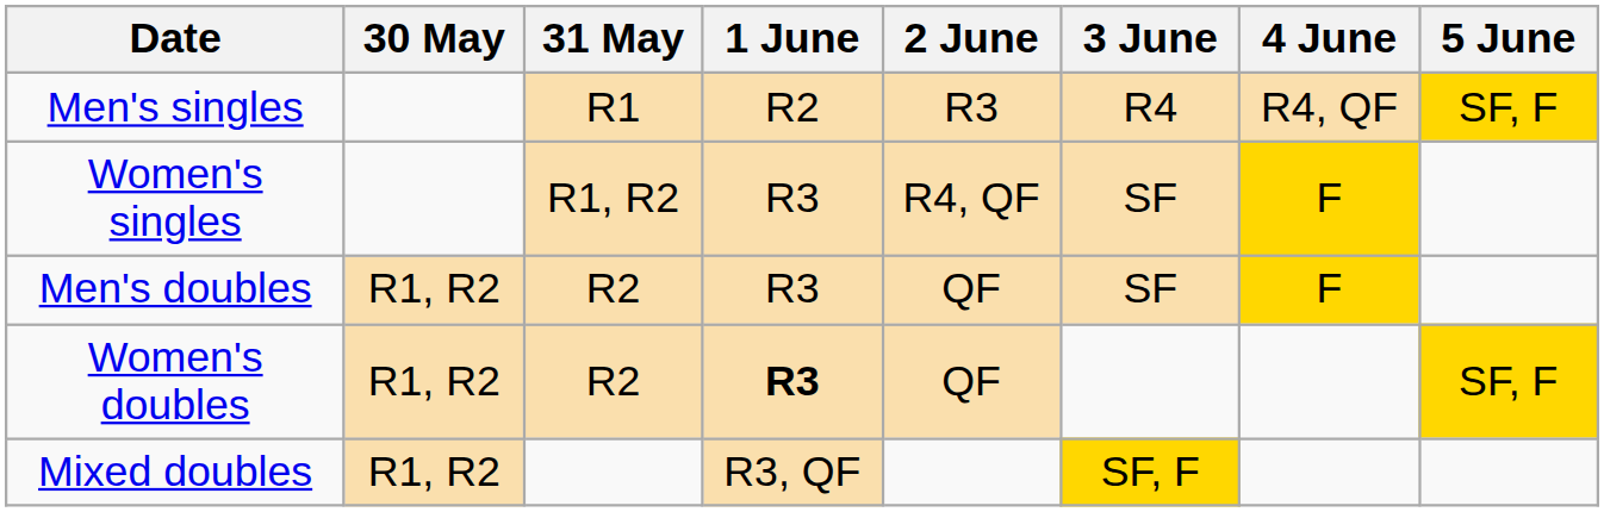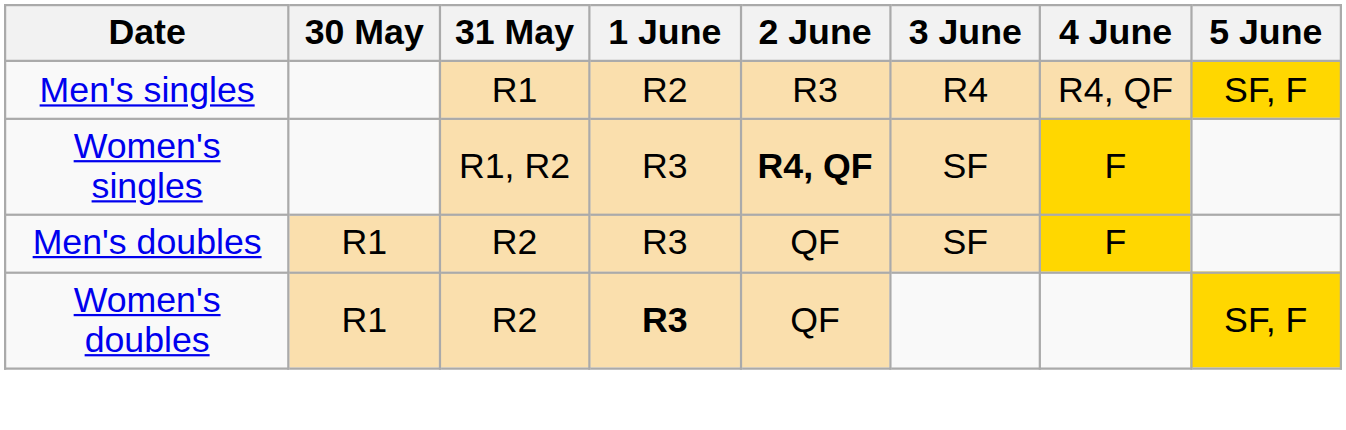 <table class="wikitable" style="text-align: center;">
 <tr valign="bottom">
 <th scope="col" style="width: 120px;">Date</th>
 <th scope="col" style="width: 60px;">30 May</th>
 <th scope="col" style="width: 60px;">31 May</th>
 <th scope="col" style="width: 60px;">1 June</th>
 <th scope="col" style="width: 60px;">2 June</th>
 <th scope="col" style="width: 60px;">3 June</th>
 <th scope="col" style="width: 60px;">4 June</th>
 <th scope="col" style="width: 60px;">5 June</th>
 </tr>
 <tr>
 <td><a href='#'>Men's singles</a></td>
 <td></td>
 <td style="background: #FADFAD">R1</td>
 <td style="background: #FADFAD">R2</td>
 <td style="background: #FADFAD">R3</td>
 <td style="background: #FADFAD">R4</td>
 <td style="background: #FADFAD">R4, QF</td>
 <td style="background: #FFD700">SF, F</td>
 </tr>
 <tr>
 <td><a href='#'>Women's singles</a></td>
 <td></td>
 <td style="background: #FADFAD">R1, R2</td>
 <td style="background: #FADFAD">R3</td>
-<td style="background: #FADFAD">R4, QF</td>
+<td style="background: #FADFAD"><strong>R4, QF</strong></td>
 <td style="background: #FADFAD">SF</td>
 <td style="background: #FFD700">F</td>
 <td></td>
 </tr>
 <tr>
 <td><a href='#'>Men's doubles</a></td>
-<td style="background: #FADFAD">R1, R2</td>
+<td style="background: #FADFAD">R1</td>
 <td style="background: #FADFAD">R2</td>
 <td style="background: #FADFAD">R3</td>
 <td style="background: #FADFAD">QF</td>
 <td style="background: #FADFAD">SF</td>
 <td style="background: #FFD700">F</td>
 <td></td>
 </tr>
 <tr>
 <td><a href='#'>Women's doubles</a></td>
-<td style="background: #FADFAD">R1, R2</td>
+<td style="background: #FADFAD">R1</td>
 <td style="background: #FADFAD">R2</td>
 <td style="background: #FADFAD"><strong>R3</strong></td>
 <td style="background: #FADFAD">QF</td>
 <td></td>
 <td></td>
 <td style="background: #FFD700">SF, F</td>
 </tr>
-<tr>
-<td><a href='#'>Mixed doubles</a></td>
-<td style="background: #FADFAD">R1, R2</td>
-<td></td>
-<td style="background: #FADFAD">R3, QF</td>
-<td></td>
-<td style="background: #FFD700">SF, F</td>
-<td></td>
-<td></td>
-</tr>
 </table>
